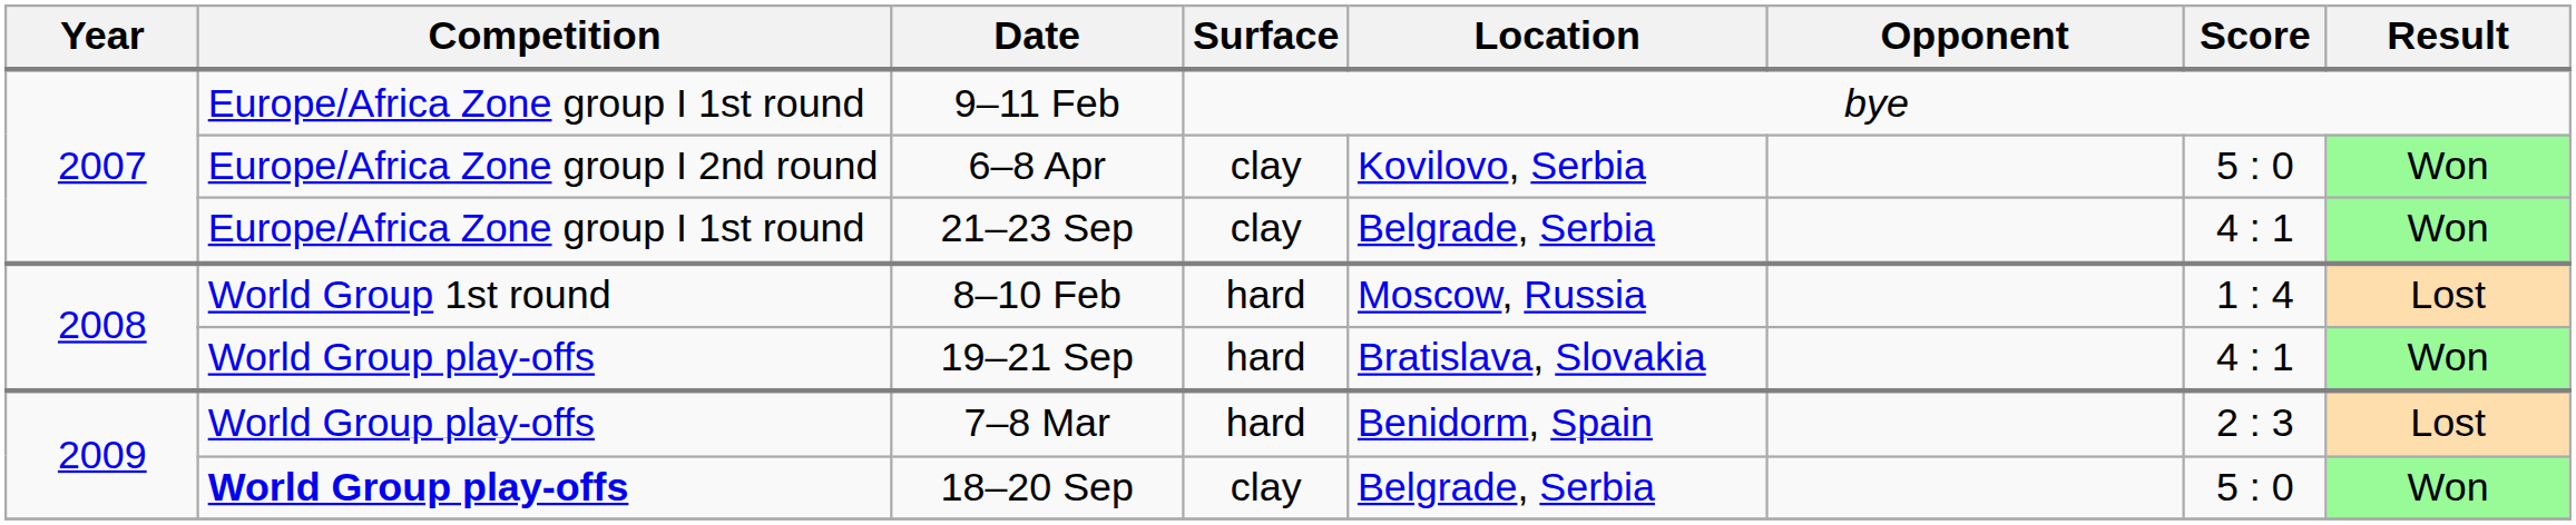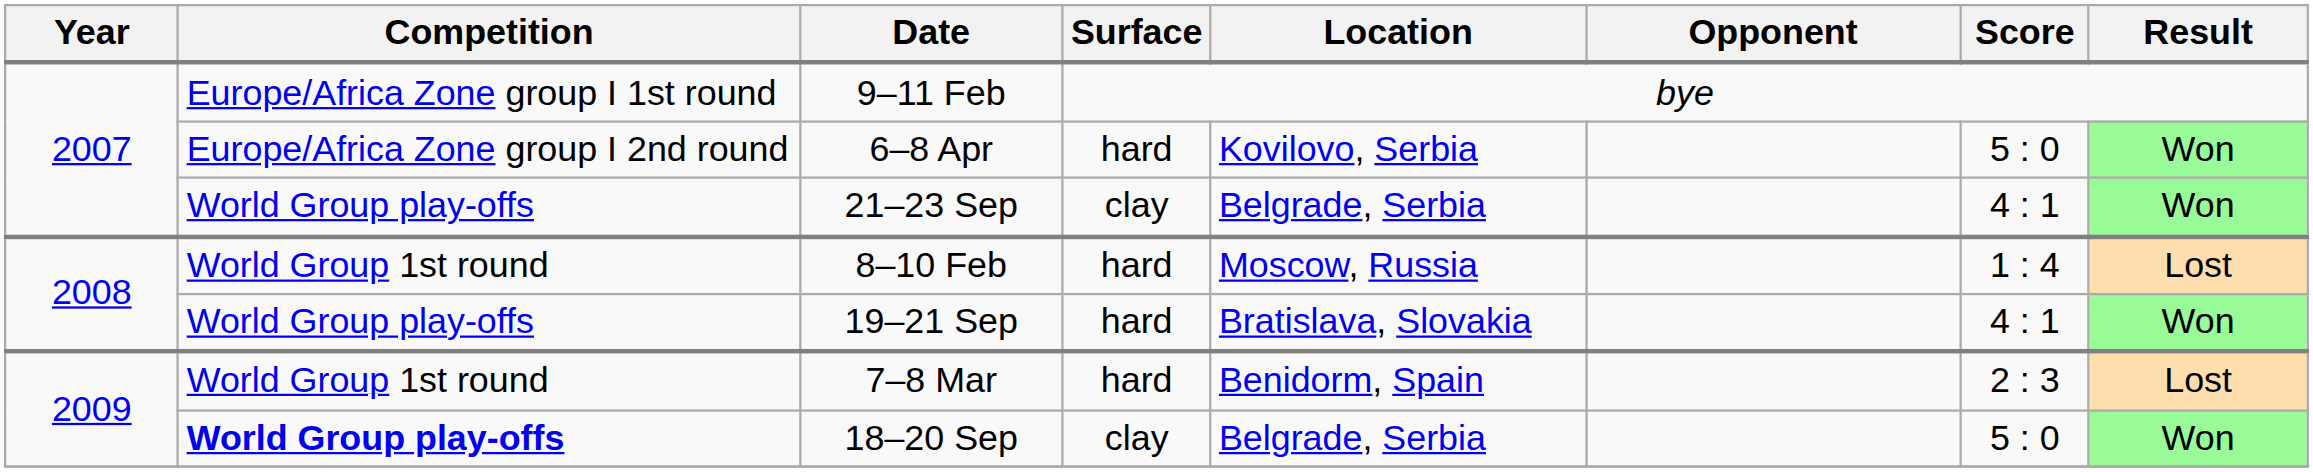 <table class="wikitable collapsible collapsed">
 <tr>
 <th width="70">Year</th>
 <th width="270">Competition</th>
 <th width="110">Date</th>
 <th width="50">Surface</th>
 <th width="160">Location</th>
 <th width="160">Opponent</th>
 <th width="50">Score</th>
 <th width="90">Result</th>
 </tr>
 <tr style="border-top:2px solid gray;">
 <td align="center" rowspan="3"><a href='#'>2007</a></td>
 <td><a href='#'>Europe/Africa Zone</a> group I 1st round</td>
 <td align="center">9–11 Feb</td>
 <td colspan="5" align="center"><em>bye</em></td>
 </tr>
 <tr>
 <td><a href='#'>Europe/Africa Zone</a> group I 2nd round</td>
 <td align="center">6–8 Apr</td>
-<td align="center">clay</td>
+<td align="center">hard</td>
 <td><a href='#'>Kovilovo</a>, <a href='#'>Serbia</a></td>
 <td></td>
 <td align="center">5 : 0</td>
 <td align="center" bgcolor="#98FB98">Won</td>
 </tr>
 <tr>
-<td><a href='#'>Europe/Africa Zone</a> group I 1st round</td>
+<td><a href='#'>World Group play-offs</a></td>
 <td align="center">21–23 Sep</td>
 <td align="center">clay</td>
 <td><a href='#'>Belgrade</a>, <a href='#'>Serbia</a></td>
 <td></td>
 <td align="center">4 : 1</td>
 <td align="center" bgcolor="#98FB98">Won</td>
 </tr>
 <tr style="border-top:2px solid gray;">
 <td align="center" rowspan="2"><a href='#'>2008</a></td>
 <td><a href='#'>World Group</a> 1st round</td>
 <td align="center">8–10 Feb</td>
 <td align="center">hard</td>
 <td><a href='#'>Moscow</a>, <a href='#'>Russia</a></td>
 <td></td>
 <td align="center">1 : 4</td>
 <td align="center" bgcolor="#FFDEAD">Lost</td>
 </tr>
 <tr>
 <td><a href='#'>World Group play-offs</a></td>
 <td align="center">19–21 Sep</td>
 <td align="center">hard</td>
 <td><a href='#'>Bratislava</a>, <a href='#'>Slovakia</a></td>
 <td></td>
 <td align="center">4 : 1</td>
 <td align="center" bgcolor="#98FB98">Won</td>
 </tr>
 <tr style="border-top:2px solid gray;">
 <td align="center" rowspan="2"><a href='#'>2009</a></td>
-<td><a href='#'>World Group play-offs</a></td>
+<td><a href='#'>World Group</a> 1st round</td>
 <td align="center">7–8 Mar</td>
 <td align="center">hard</td>
 <td><a href='#'>Benidorm</a>, <a href='#'>Spain</a></td>
 <td></td>
 <td align="center">2 : 3</td>
 <td align="center" bgcolor="#FFDEAD">Lost</td>
 </tr>
 <tr>
 <td><strong><a href='#'>World Group play-offs</a></strong></td>
 <td align="center">18–20 Sep</td>
 <td align="center">clay</td>
 <td><a href='#'>Belgrade</a>, <a href='#'>Serbia</a></td>
 <td></td>
 <td align="center">5 : 0</td>
 <td align="center" bgcolor="#98FB98">Won</td>
 </tr>
 <tr>
 </tr>
 </table>
